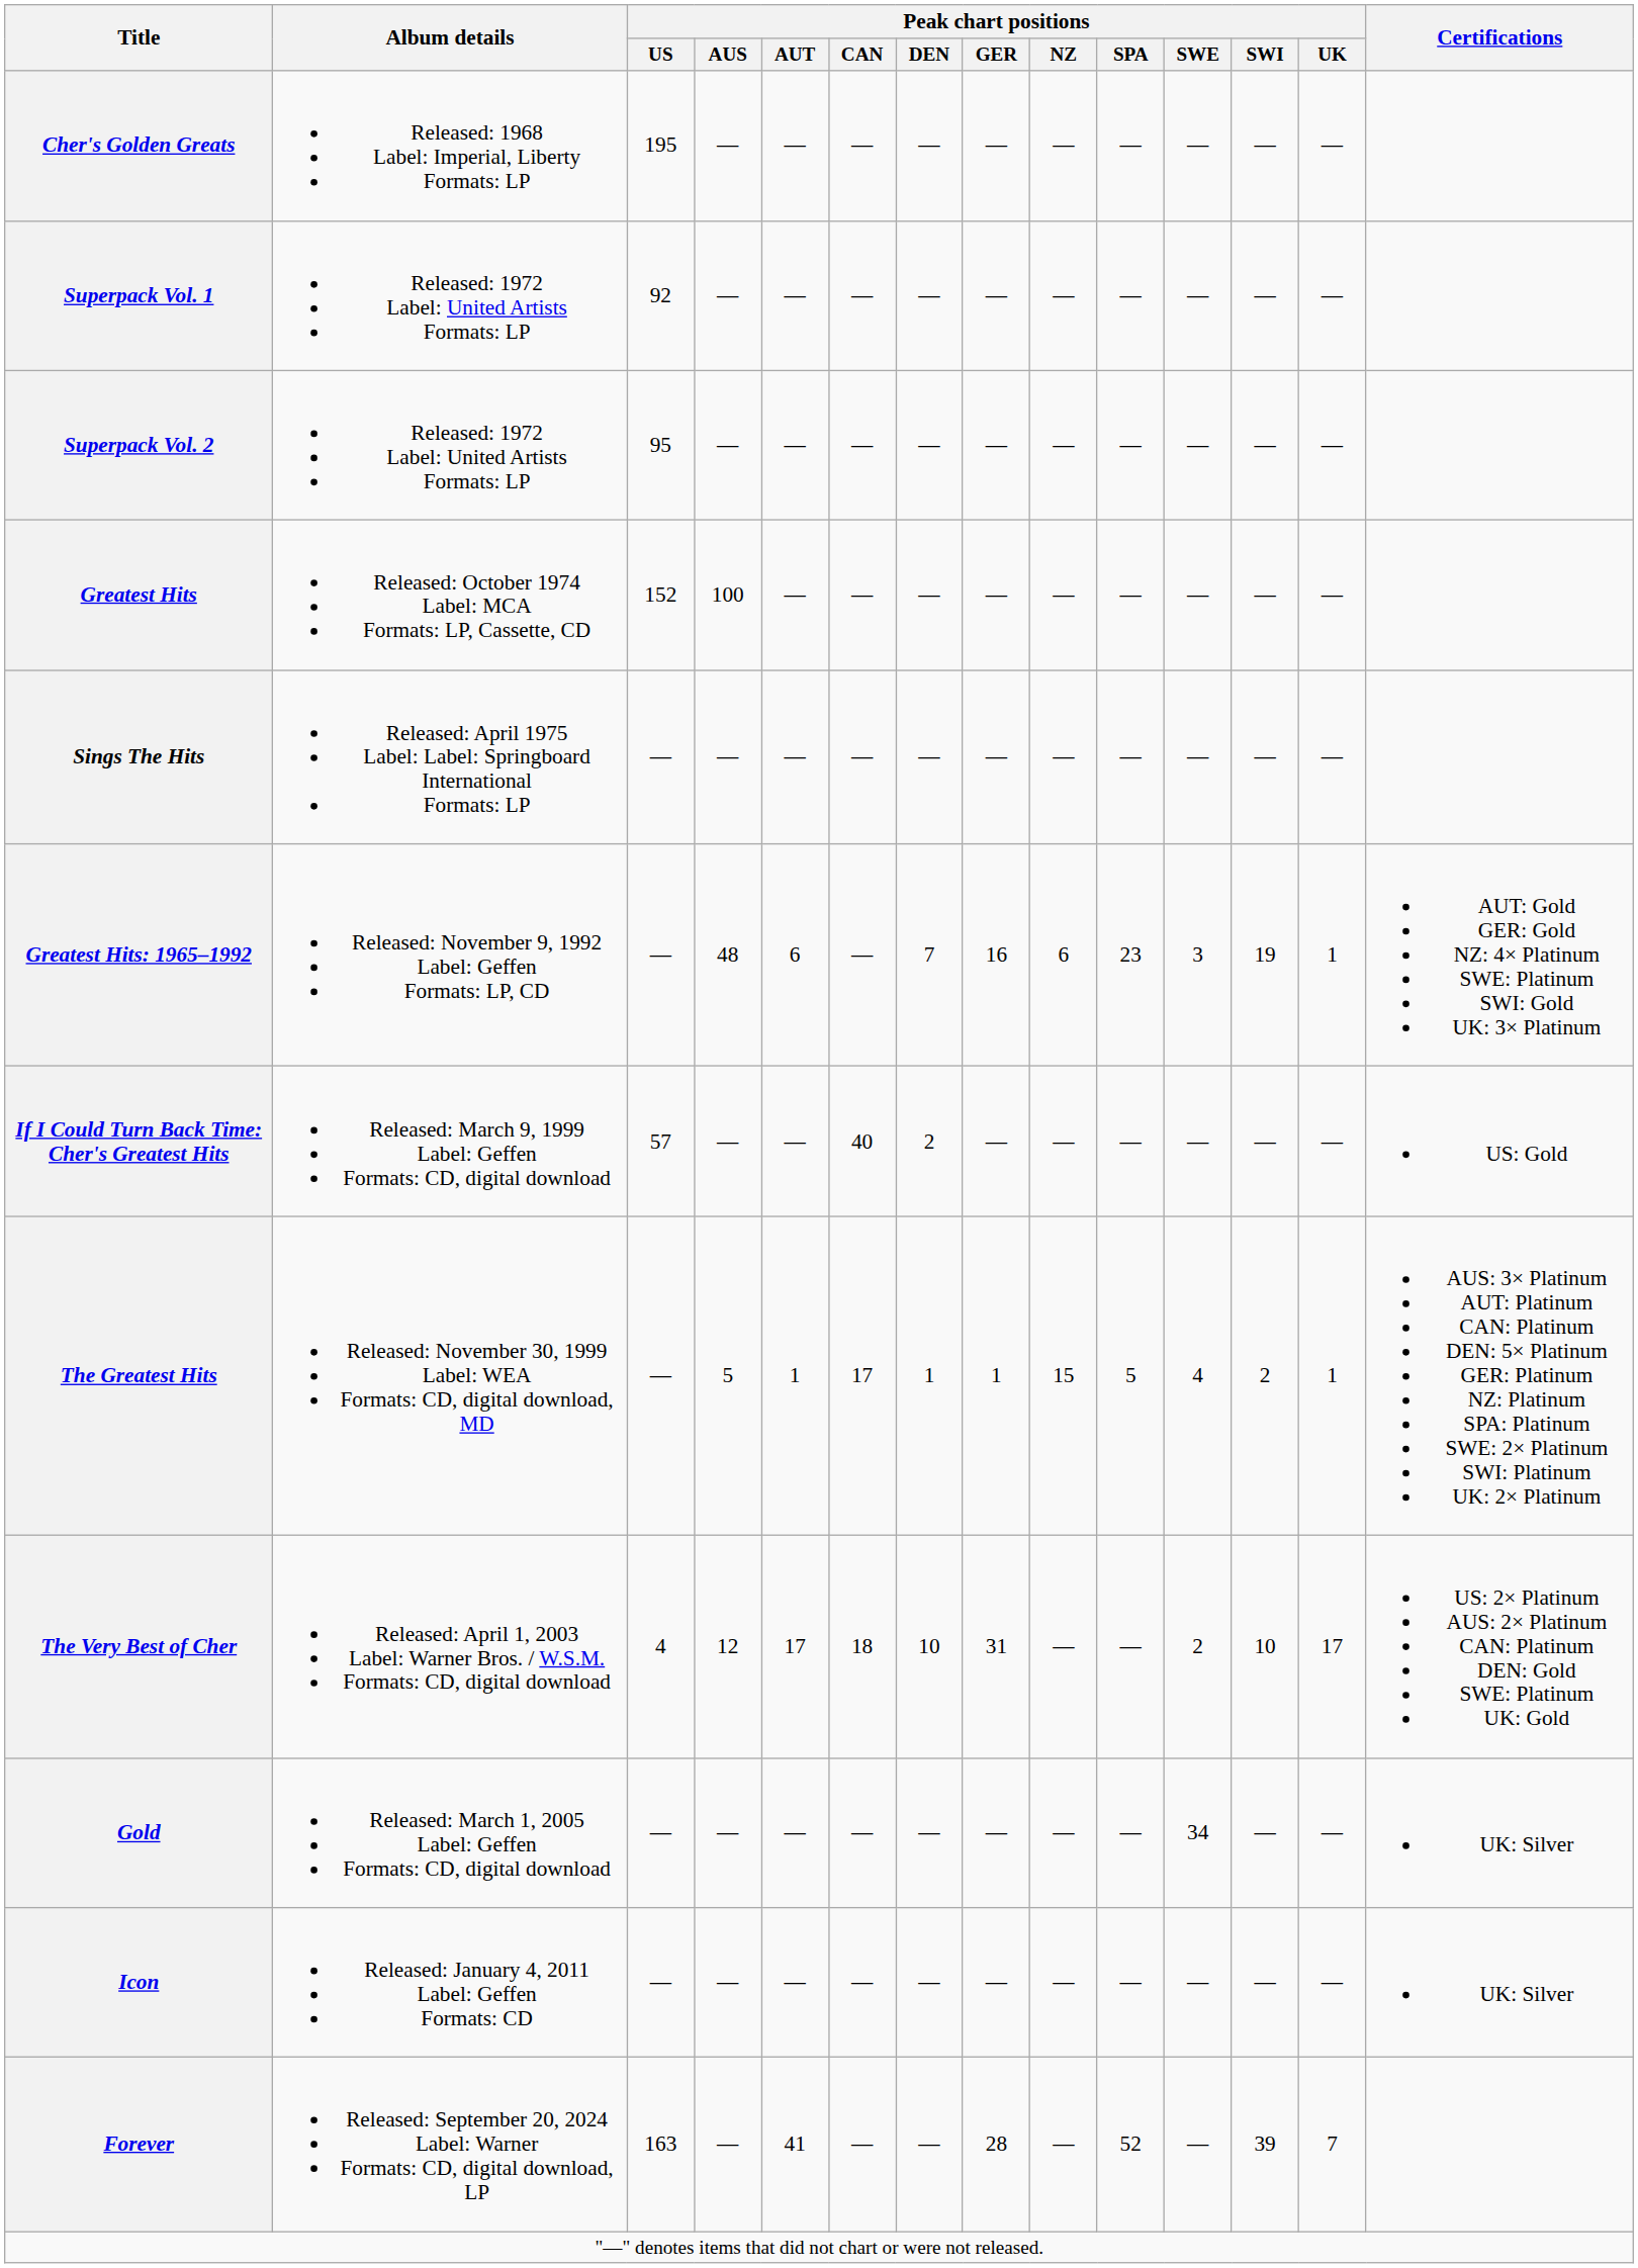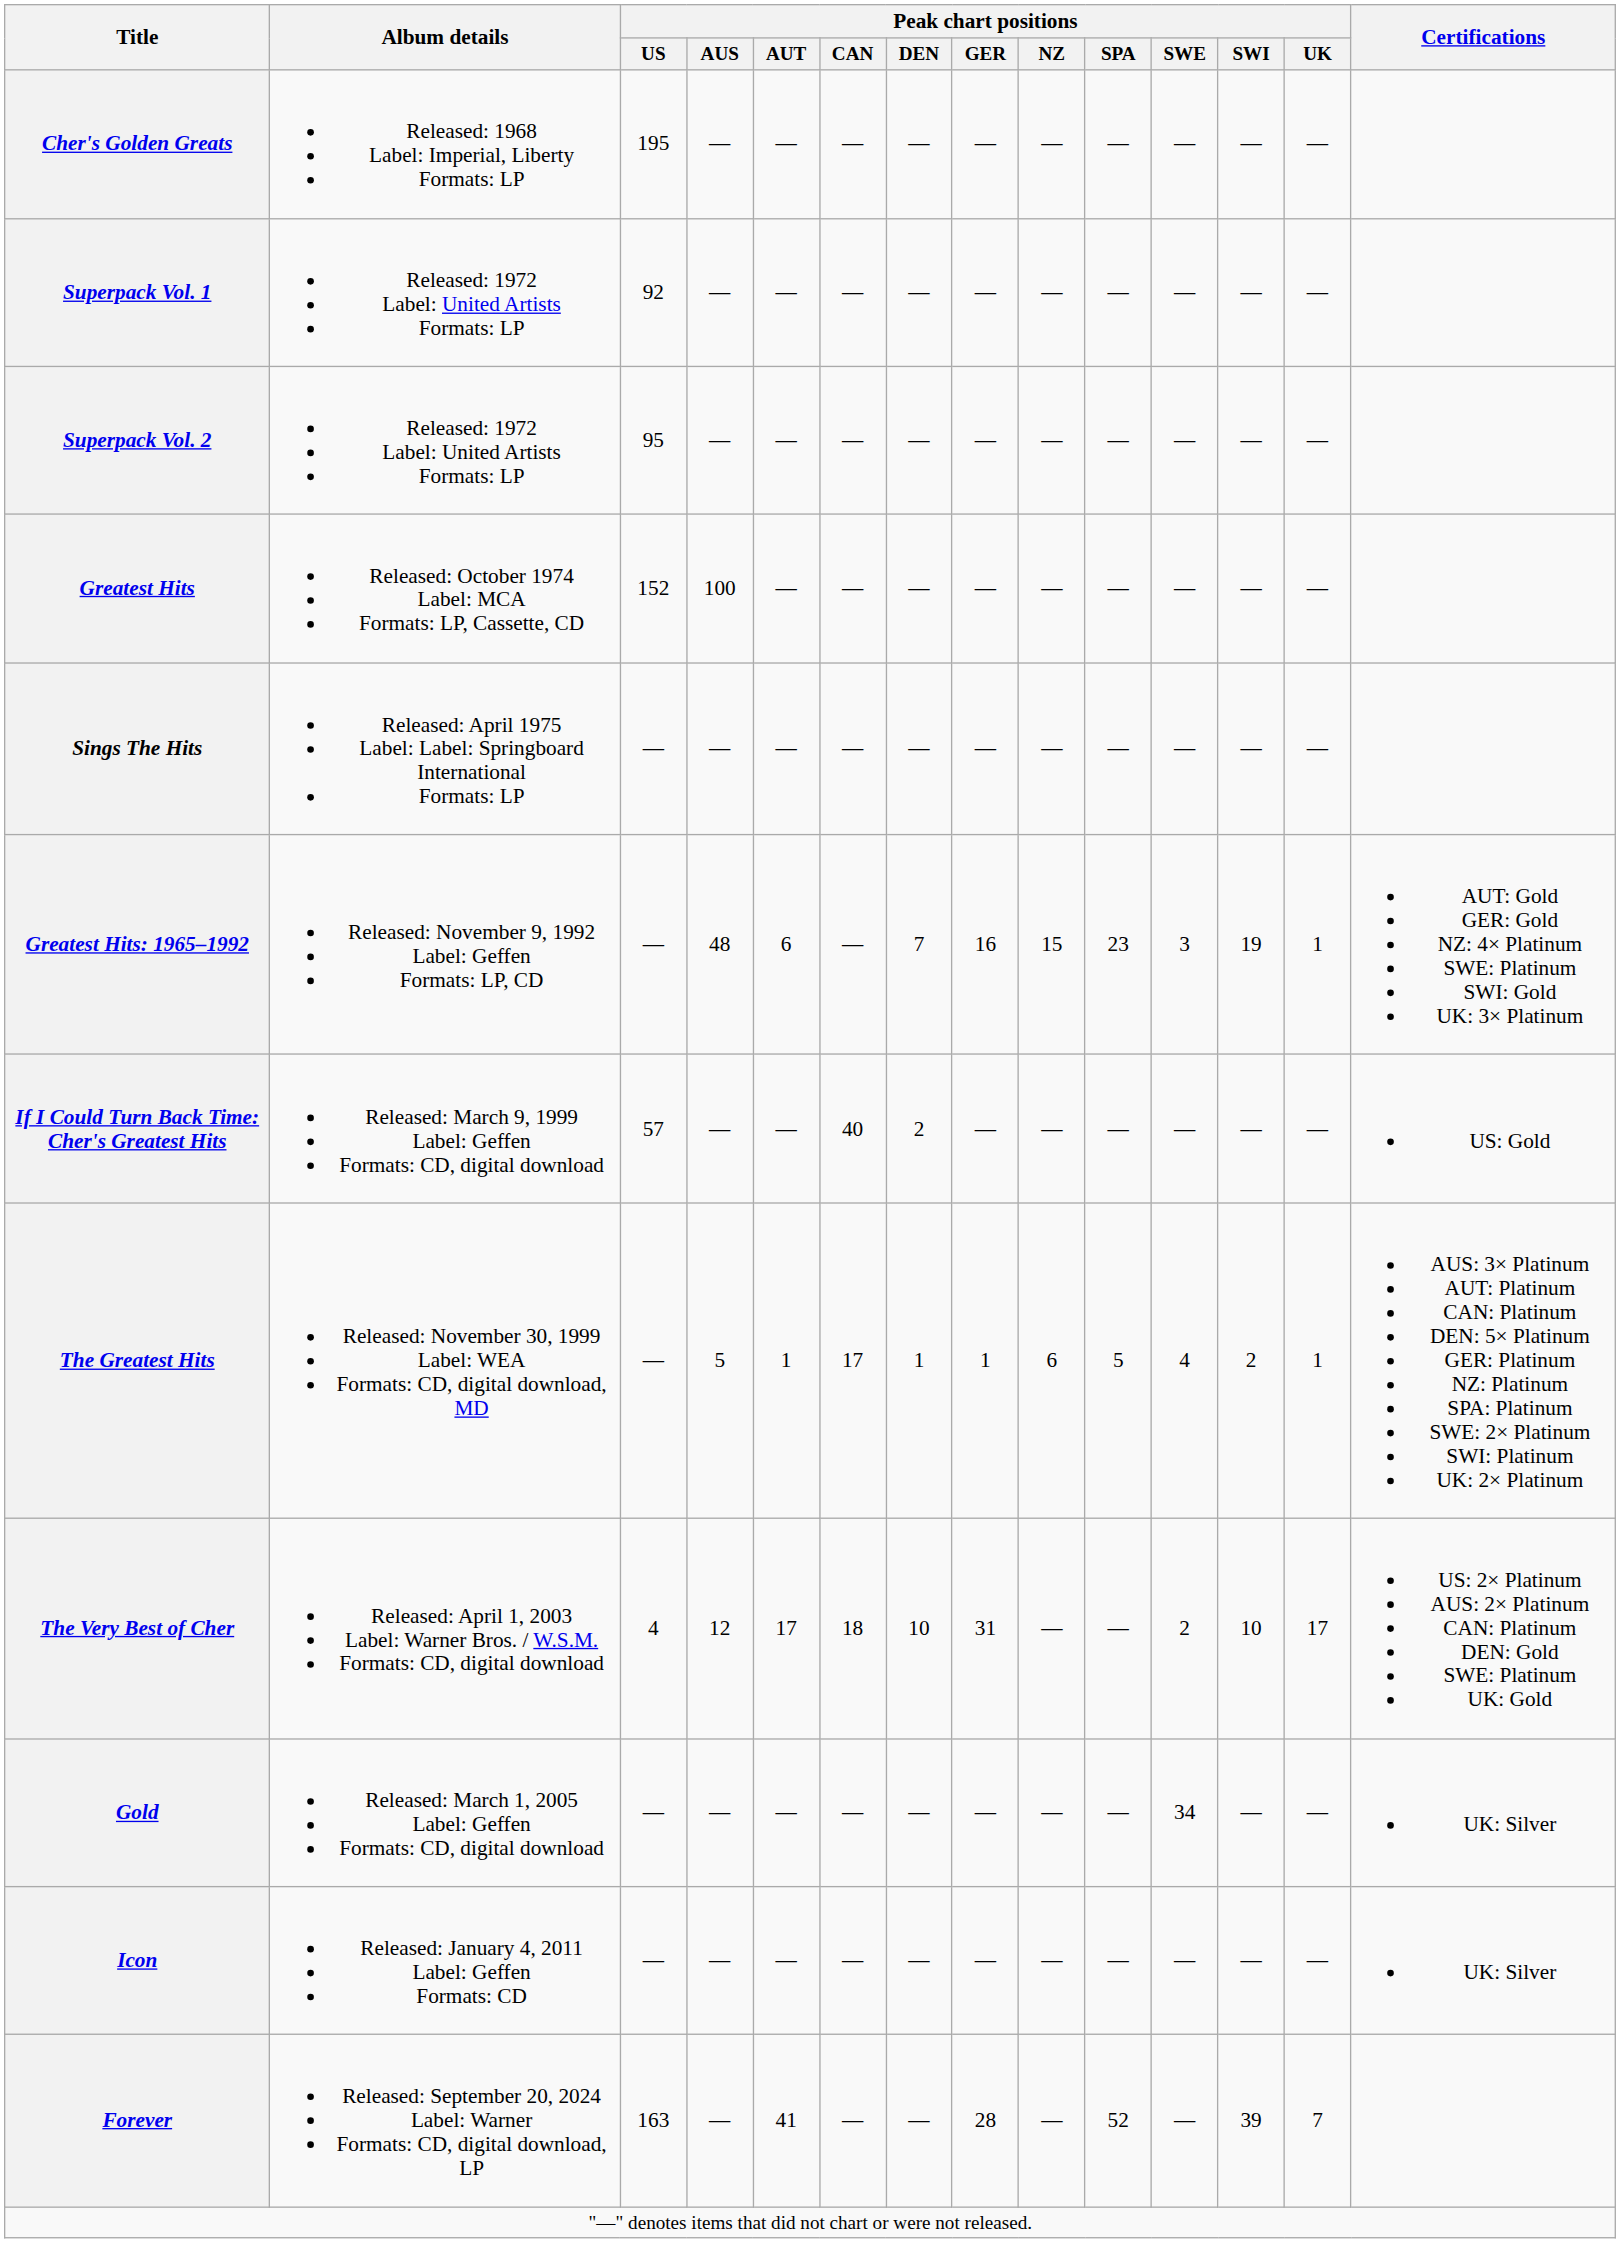 <table class="wikitable plainrowheaders" style="text-align:center;">
 <tr>
 <th scope="col" rowspan="2" style="width:12em;">Title</th>
 <th scope="col" rowspan="2" style="width:16em;">Album details</th>
 <th scope="col" colspan="11">Peak chart positions</th>
 <th scope="col" rowspan="2" style="width:12em;"><a href='#'>Certifications</a></th>
 </tr>
 <tr>
 <th scope="col" style="width:3em;font-size:90%;">US<br></th>
 <th scope="col" style="width:3em;font-size:90%;">AUS<br></th>
 <th scope="col" style="width:3em;font-size:90%;">AUT<br></th>
 <th scope="col" style="width:3em;font-size:90%;">CAN<br></th>
 <th scope="col" style="width:3em;font-size:90%;">DEN<br></th>
 <th scope="col" style="width:3em;font-size:90%;">GER<br></th>
 <th scope="col" style="width:3em;font-size:90%;">NZ<br></th>
 <th scope="col" style="width:3em;font-size:90%;">SPA<br></th>
 <th scope="col" style="width:3em;font-size:90%;">SWE<br></th>
 <th scope="col" style="width:3em;font-size:90%;">SWI<br></th>
 <th scope="col" style="width:3em;font-size:90%;">UK<br></th>
 </tr>
 <tr>
 <th scope="row"><em><a href='#'>Cher's Golden Greats</a></em></th>
 <td><br><ul><li>Released: 1968</li><li>Label: Imperial, Liberty</li><li>Formats: LP</li></ul></td>
 <td>195</td>
 <td>—</td>
 <td>—</td>
 <td>—</td>
 <td>—</td>
 <td>—</td>
 <td>—</td>
 <td>—</td>
 <td>—</td>
 <td>—</td>
 <td>—</td>
 <td></td>
 </tr>
 <tr>
 <th scope="row"><em><a href='#'>Superpack Vol. 1</a></em></th>
 <td><br><ul><li>Released: 1972</li><li>Label: <a href='#'>United Artists</a></li><li>Formats: LP</li></ul></td>
 <td>92</td>
 <td>—</td>
 <td>—</td>
 <td>—</td>
 <td>—</td>
 <td>—</td>
 <td>—</td>
 <td>—</td>
 <td>—</td>
 <td>—</td>
 <td>—</td>
 <td></td>
 </tr>
 <tr>
 <th scope="row"><em><a href='#'>Superpack Vol. 2</a></em></th>
 <td><br><ul><li>Released: 1972</li><li>Label: United Artists</li><li>Formats: LP</li></ul></td>
 <td>95</td>
 <td>—</td>
 <td>—</td>
 <td>—</td>
 <td>—</td>
 <td>—</td>
 <td>—</td>
 <td>—</td>
 <td>—</td>
 <td>—</td>
 <td>—</td>
 <td></td>
 </tr>
 <tr>
 <th scope="row"><em><a href='#'>Greatest Hits</a></em></th>
 <td><br><ul><li>Released: October 1974</li><li>Label: MCA</li><li>Formats: LP, Cassette, CD</li></ul></td>
 <td>152</td>
 <td>100</td>
 <td>—</td>
 <td>—</td>
 <td>—</td>
 <td>—</td>
 <td>—</td>
 <td>—</td>
 <td>—</td>
 <td>—</td>
 <td>—</td>
 <td></td>
 </tr>
 <tr>
 <th scope="row"><em>Sings The Hits</em> </th>
 <td><br><ul><li>Released: April 1975</li><li>Label: Label: Springboard International</li><li>Formats: LP</li></ul></td>
 <td>—</td>
 <td>—</td>
 <td>—</td>
 <td>—</td>
 <td>—</td>
 <td>—</td>
 <td>—</td>
 <td>—</td>
 <td>—</td>
 <td>—</td>
 <td>—</td>
 <td></td>
 </tr>
 <tr>
 <th scope="row"><em><a href='#'>Greatest Hits: 1965–1992</a></em></th>
 <td><br><ul><li>Released: November 9, 1992</li><li>Label: Geffen</li><li>Formats: LP, CD</li></ul></td>
 <td>—</td>
 <td>48</td>
 <td>6</td>
 <td>—</td>
 <td>7</td>
 <td>16</td>
-<td>6</td>
+<td>15</td>
 <td>23</td>
 <td>3</td>
 <td>19</td>
 <td>1</td>
 <td><br><ul><li>AUT: Gold</li><li>GER: Gold</li><li>NZ: 4× Platinum</li><li>SWE: Platinum</li><li>SWI: Gold</li><li>UK: 3× Platinum</li></ul></td>
 </tr>
 <tr>
 <th scope="row"><em><a href='#'>If I Could Turn Back Time:<br> Cher's Greatest Hits</a></em></th>
 <td><br><ul><li>Released: March 9, 1999</li><li>Label: Geffen</li><li>Formats: CD, digital download</li></ul></td>
 <td>57</td>
 <td>—</td>
 <td>—</td>
 <td>40</td>
 <td>2</td>
 <td>—</td>
 <td>—</td>
 <td>—</td>
 <td>—</td>
 <td>—</td>
 <td>—</td>
 <td><br><ul><li>US: Gold</li></ul></td>
 </tr>
 <tr>
 <th scope="row"><em><a href='#'>The Greatest Hits</a></em></th>
 <td><br><ul><li>Released: November 30, 1999</li><li>Label: WEA</li><li>Formats: CD, digital download, <a href='#'>MD</a></li></ul></td>
 <td>—</td>
 <td>5</td>
 <td>1</td>
 <td>17</td>
 <td>1</td>
 <td>1</td>
-<td>15</td>
+<td>6</td>
 <td>5</td>
 <td>4</td>
 <td>2</td>
 <td>1</td>
 <td><br><ul><li>AUS: 3× Platinum</li><li>AUT: Platinum</li><li>CAN: Platinum</li><li>DEN: 5× Platinum</li><li>GER: Platinum</li><li>NZ: Platinum</li><li>SPA: Platinum</li><li>SWE: 2× Platinum</li><li>SWI: Platinum</li><li>UK: 2× Platinum</li></ul></td>
 </tr>
 <tr>
 <th scope="row"><em><a href='#'>The Very Best of Cher</a></em></th>
 <td><br><ul><li>Released: April 1, 2003</li><li>Label: Warner Bros. / <a href='#'>W.S.M.</a></li><li>Formats: CD, digital download</li></ul></td>
 <td>4</td>
 <td>12</td>
 <td>17</td>
 <td>18</td>
 <td>10</td>
 <td>31</td>
 <td>—</td>
 <td>—</td>
 <td>2</td>
 <td>10</td>
 <td>17</td>
 <td><br><ul><li>US: 2× Platinum</li><li>AUS: 2× Platinum</li><li>CAN: Platinum</li><li>DEN: Gold</li><li>SWE: Platinum</li><li>UK: Gold</li></ul></td>
 </tr>
 <tr>
 <th scope="row"><em><a href='#'>Gold</a></em></th>
 <td><br><ul><li>Released: March 1, 2005</li><li>Label: Geffen</li><li>Formats: CD, digital download</li></ul></td>
 <td>—</td>
 <td>—</td>
 <td>—</td>
 <td>—</td>
 <td>—</td>
 <td>—</td>
 <td>—</td>
 <td>—</td>
 <td>34</td>
 <td>—</td>
 <td>—</td>
 <td><br><ul><li>UK: Silver</li></ul></td>
 </tr>
 <tr>
 <th scope="row"><em><a href='#'>Icon</a></em></th>
 <td><br><ul><li>Released: January 4, 2011</li><li>Label: Geffen</li><li>Formats: CD</li></ul></td>
 <td>—<br></td>
 <td>—</td>
 <td>—</td>
 <td>—</td>
 <td>—</td>
 <td>—</td>
 <td>—</td>
 <td>—</td>
 <td>—</td>
 <td>—</td>
 <td>—<br></td>
 <td><br><ul><li>UK: Silver</li></ul></td>
 </tr>
 <tr>
 <th scope="row"><em><a href='#'>Forever</a></em></th>
 <td><br><ul><li>Released: September 20, 2024</li><li>Label: Warner</li><li>Formats: CD, digital download, LP</li></ul></td>
 <td>163</td>
 <td>—</td>
 <td>41</td>
 <td>—</td>
 <td>—</td>
 <td>28</td>
 <td>—</td>
 <td>52</td>
 <td>—</td>
 <td>39</td>
 <td>7</td>
 <td></td>
 </tr>
 <tr>
 <td colspan="15" style="text-align:center; font-size:90%;">"—" denotes items that did not chart or were not released.</td>
 </tr>
 </table>
